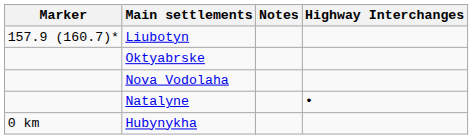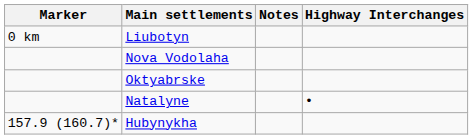 <table class="wikitable">
 <tr>
 <th>Marker</th>
 <th>Main settlements</th>
 <th>Notes</th>
 <th>Highway Interchanges</th>
 </tr>
 <tr>
-<td>157.9 (160.7)*</td>
+<td>0 km</td>
 <td><a href='#'>Liubotyn</a></td>
+<td></td>
+<td></td>
+</tr>
+<tr>
+<td></td>
+<td><a href='#'>Nova Vodolaha</a></td>
 <td></td>
 <td></td>
 </tr>
 <tr>
 <td></td>
 <td><a href='#'>Oktyabrske</a></td>
 <td></td>
 <td></td>
 </tr>
 <tr>
 <td></td>
-<td><a href='#'>Nova Vodolaha</a></td>
-<td></td>
-<td></td>
-</tr>
-<tr>
-<td></td>
 <td><a href='#'>Natalyne</a></td>
 <td></td>
 <td> • </td>
 </tr>
 <tr>
-<td>0 km</td>
+<td>157.9 (160.7)*</td>
 <td><a href='#'>Hubynykha</a></td>
 <td></td>
 <td></td>
 </tr>
 </table>
